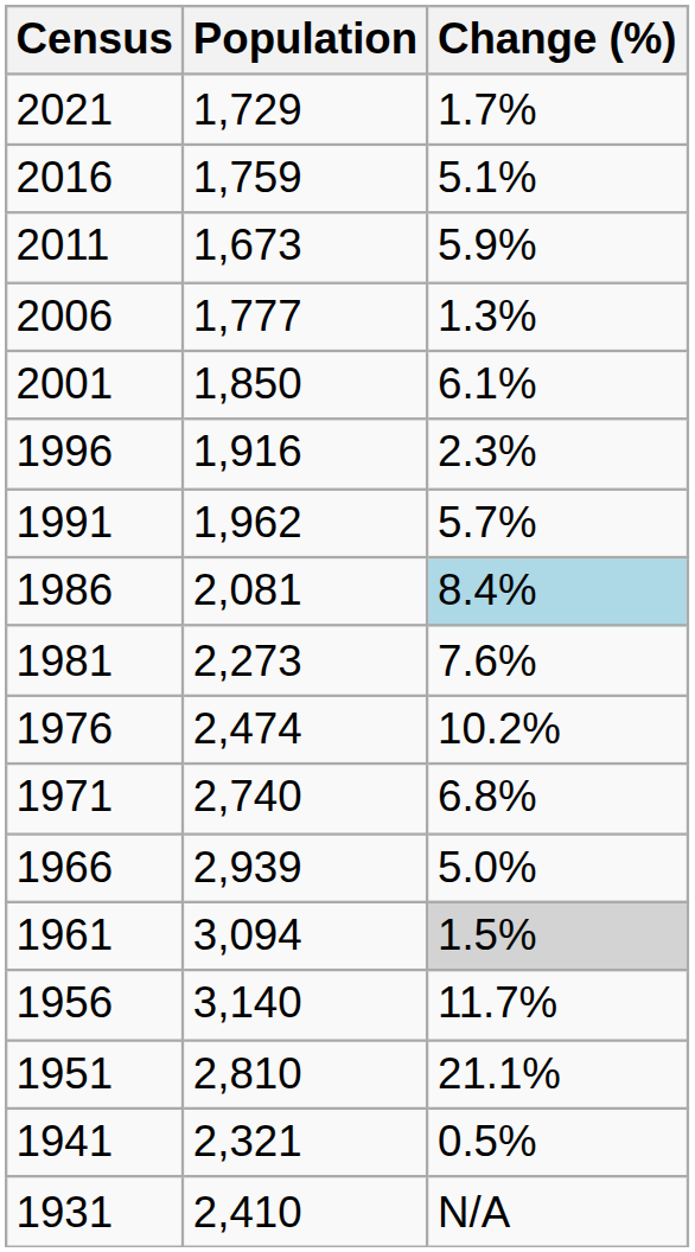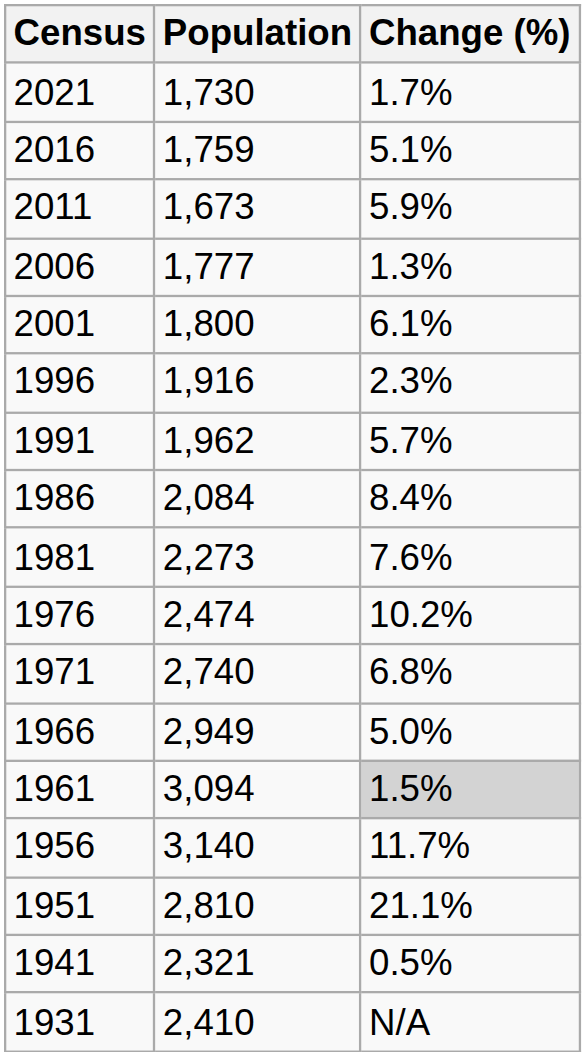 <table class="wikitable">
 <tr>
 <th>Census</th>
 <th>Population</th>
 <th>Change (%)</th>
 </tr>
 <tr>
 <td>2021</td>
-<td>1,729</td>
+<td>1,730</td>
 <td> 1.7%</td>
 </tr>
 <tr>
 <td>2016</td>
 <td>1,759</td>
 <td> 5.1%</td>
 </tr>
 <tr>
 <td>2011</td>
 <td>1,673</td>
 <td> 5.9%</td>
 </tr>
 <tr>
 <td>2006</td>
 <td>1,777</td>
 <td> 1.3%</td>
 </tr>
 <tr>
 <td>2001</td>
-<td>1,850</td>
+<td>1,800</td>
 <td> 6.1%</td>
 </tr>
 <tr>
 <td>1996</td>
 <td>1,916</td>
 <td> 2.3%</td>
 </tr>
 <tr>
 <td>1991</td>
 <td>1,962</td>
 <td> 5.7%</td>
 </tr>
 <tr>
 <td>1986</td>
-<td>2,081</td>
-<td style="background: lightblue;"> 8.4%</td>
+<td>2,084</td>
+<td> 8.4%</td>
 </tr>
 <tr>
 <td>1981</td>
 <td>2,273</td>
 <td> 7.6%</td>
 </tr>
 <tr>
 <td>1976</td>
 <td>2,474</td>
 <td> 10.2%</td>
 </tr>
 <tr>
 <td>1971</td>
 <td>2,740</td>
 <td> 6.8%</td>
 </tr>
 <tr>
 <td>1966</td>
-<td>2,939</td>
+<td>2,949</td>
 <td> 5.0%</td>
 </tr>
 <tr>
 <td>1961</td>
 <td>3,094</td>
 <td style="background: lightgrey;"> 1.5%</td>
 </tr>
 <tr>
 <td>1956</td>
 <td>3,140</td>
 <td> 11.7%</td>
 </tr>
 <tr>
 <td>1951</td>
 <td>2,810</td>
 <td> 21.1%</td>
 </tr>
 <tr>
 <td>1941</td>
 <td>2,321</td>
 <td> 0.5%</td>
 </tr>
 <tr>
 <td>1931</td>
 <td>2,410</td>
 <td>N/A</td>
 </tr>
 </table>
